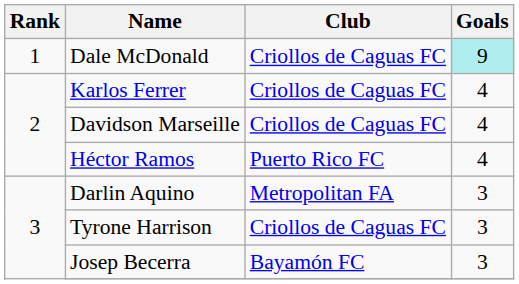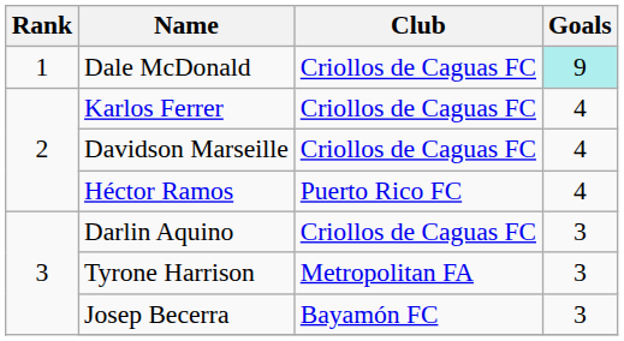 <table class="wikitable" border="1">
 <tr>
 <th>Rank</th>
 <th>Name</th>
 <th>Club</th>
 <th>Goals</th>
 </tr>
 <tr>
 <td align=center>1</td>
 <td> Dale McDonald</td>
 <td><a href='#'>Criollos de Caguas FC</a></td>
 <td align=center style="background: paleturquoise;">9</td>
 </tr>
 <tr>
 <td rowspan=3 align=center>2</td>
 <td> <a href='#'>Karlos Ferrer</a></td>
 <td><a href='#'>Criollos de Caguas FC</a></td>
 <td align=center>4</td>
 </tr>
 <tr>
 <td> Davidson Marseille</td>
 <td><a href='#'>Criollos de Caguas FC</a></td>
 <td align=center>4</td>
 </tr>
 <tr>
 <td> <a href='#'>Héctor Ramos</a></td>
 <td><a href='#'>Puerto Rico FC</a></td>
 <td align=center>4</td>
 </tr>
 <tr>
 <td rowspan=4 align=center>3</td>
 <td> Darlin Aquino</td>
-<td><a href='#'>Metropolitan FA</a></td>
+<td><a href='#'>Criollos de Caguas FC</a></td>
 <td align=center>3</td>
 </tr>
 <tr>
 <td> Tyrone Harrison</td>
-<td><a href='#'>Criollos de Caguas FC</a></td>
+<td><a href='#'>Metropolitan FA</a></td>
 <td align=center>3</td>
 </tr>
 <tr>
 <td> Josep Becerra</td>
 <td><a href='#'>Bayamón FC</a></td>
 <td align=center>3</td>
 </tr>
 <tr>
 </tr>
 </table>
